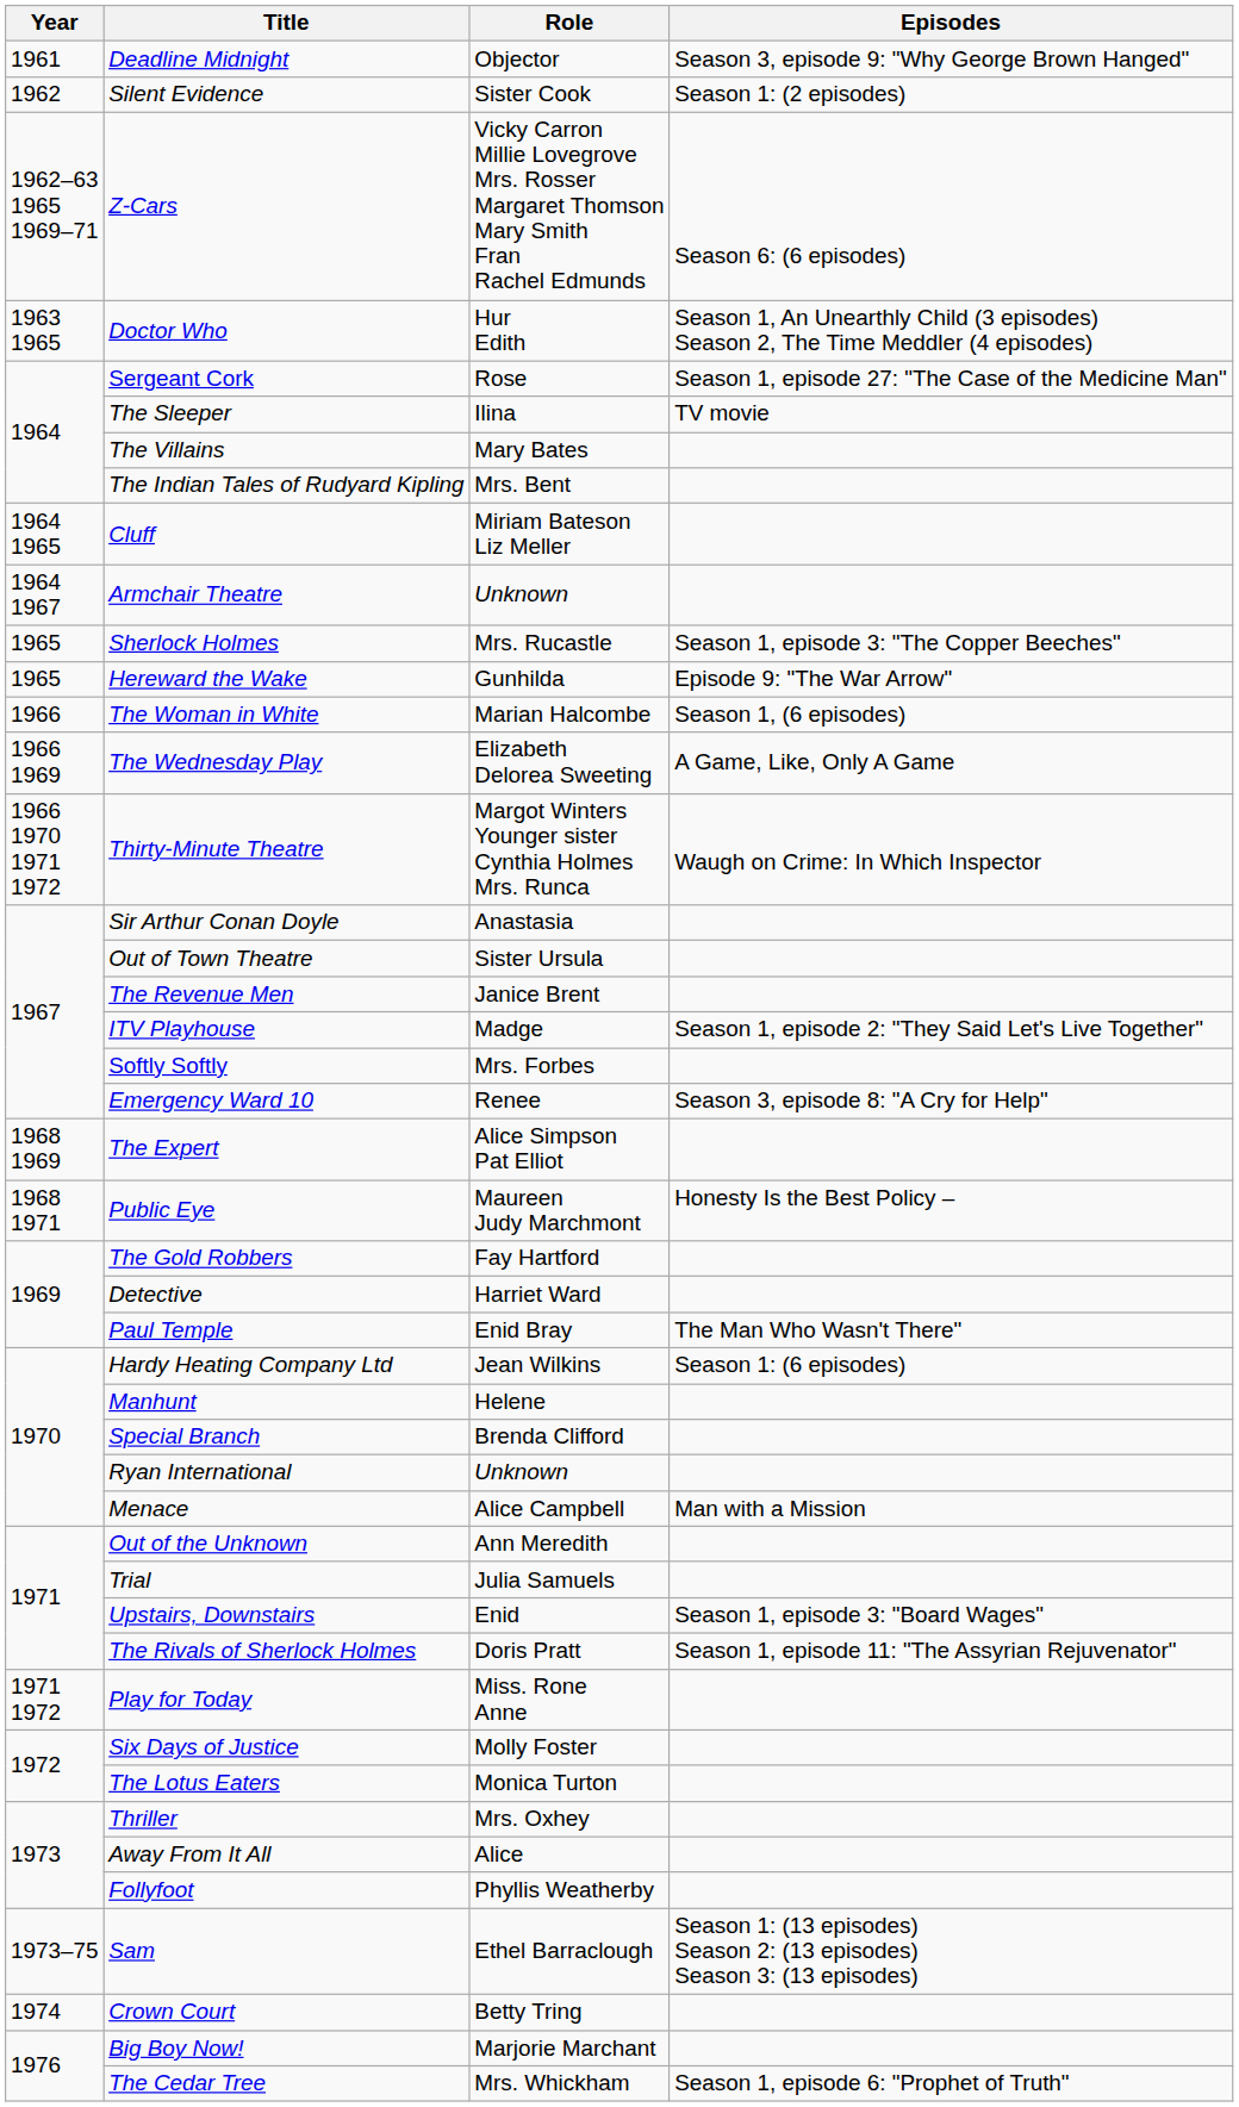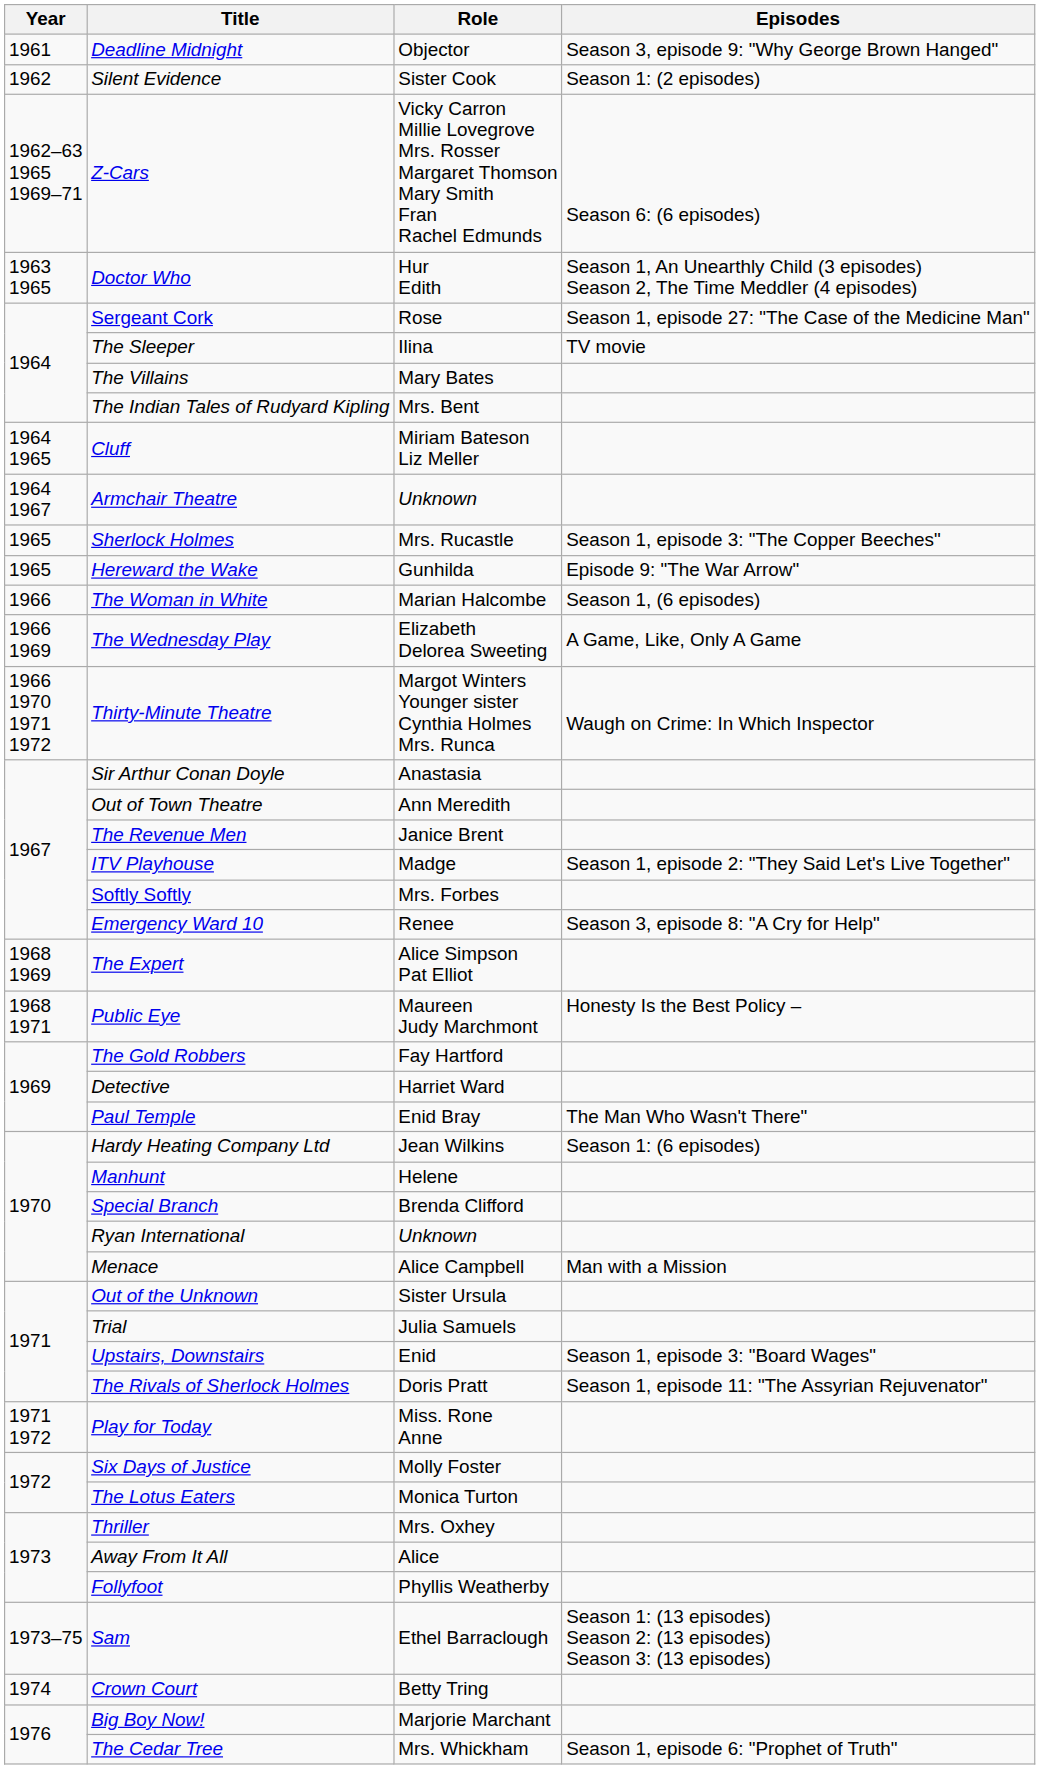 <table class="wikitable sortable">
 <tr>
 <th>Year</th>
 <th>Title</th>
 <th>Role</th>
 <th>Episodes</th>
 </tr>
 <tr>
 <td>1961</td>
 <td><em><a href='#'>Deadline Midnight</a></em></td>
 <td>Objector</td>
 <td>Season 3, episode 9: "Why George Brown Hanged"</td>
 </tr>
 <tr>
 <td>1962</td>
 <td><em>Silent Evidence</em></td>
 <td>Sister Cook</td>
 <td>Season 1: (2 episodes)</td>
 </tr>
 <tr>
 <td>1962–63<br>1965<br>1969–71</td>
 <td><em><a href='#'>Z-Cars</a></em></td>
 <td>Vicky Carron<br>Millie Lovegrove<br>Mrs. Rosser<br>Margaret Thomson<br>Mary Smith<br>Fran<br>Rachel Edmunds</td>
 <td><br><br><br><br>Season 6: (6 episodes)</td>
 </tr>
 <tr>
 <td>1963<br>1965</td>
 <td><em><a href='#'>Doctor Who</a></em></td>
 <td>Hur<br>Edith</td>
 <td>Season 1, An Unearthly Child (3 episodes)<br>Season 2, The Time Meddler (4 episodes)</td>
 </tr>
 <tr>
 <td rowspan="4">1964</td>
 <td><a href='#'>Sergeant Cork</a></td>
 <td>Rose</td>
 <td>Season 1, episode 27: "The Case of the Medicine Man"</td>
 </tr>
 <tr>
 <td><em>The Sleeper</em></td>
 <td>Ilina</td>
 <td>TV movie</td>
 </tr>
 <tr>
 <td><em>The Villains</em></td>
 <td>Mary Bates</td>
 <td></td>
 </tr>
 <tr>
 <td><em>The Indian Tales of Rudyard Kipling</em></td>
 <td>Mrs. Bent</td>
 <td></td>
 </tr>
 <tr>
 <td>1964<br>1965</td>
 <td><em><a href='#'>Cluff</a></em></td>
 <td>Miriam Bateson<br>Liz Meller</td>
 <td><br></td>
 </tr>
 <tr>
 <td>1964<br>1967</td>
 <td><em><a href='#'>Armchair Theatre</a></em></td>
 <td><em>Unknown</em></td>
 <td></td>
 </tr>
 <tr>
 <td>1965</td>
 <td><em><a href='#'>Sherlock Holmes</a></em></td>
 <td>Mrs. Rucastle</td>
 <td>Season 1, episode 3: "The Copper Beeches"</td>
 </tr>
 <tr>
 <td>1965</td>
 <td><em><a href='#'>Hereward the Wake</a></em></td>
 <td>Gunhilda</td>
 <td>Episode 9: "The War Arrow"</td>
 </tr>
 <tr>
 <td>1966</td>
 <td><em><a href='#'>The Woman in White</a></em></td>
 <td>Marian Halcombe</td>
 <td>Season 1, (6 episodes)</td>
 </tr>
 <tr>
 <td>1966<br>1969</td>
 <td><em><a href='#'>The Wednesday Play</a></em></td>
 <td>Elizabeth<br>Delorea Sweeting</td>
 <td>A Game, Like, Only A Game<br></td>
 </tr>
 <tr>
 <td>1966<br>1970<br>1971<br>1972</td>
 <td><em><a href='#'>Thirty-Minute Theatre</a></em></td>
 <td>Margot Winters<br>Younger sister<br>Cynthia Holmes<br>Mrs. Runca</td>
 <td><br><br>Waugh on Crime: In Which Inspector<br><br></td>
 </tr>
 <tr>
 <td rowspan="6">1967</td>
 <td><em>Sir Arthur Conan Doyle</em></td>
 <td>Anastasia</td>
 <td></td>
 </tr>
 <tr>
 <td><em>Out of Town Theatre</em></td>
-<td>Sister Ursula</td>
+<td>Ann Meredith</td>
 <td></td>
 </tr>
 <tr>
 <td><em><a href='#'>The Revenue Men</a></em></td>
 <td>Janice Brent</td>
 <td></td>
 </tr>
 <tr>
 <td><em><a href='#'>ITV Playhouse</a></em></td>
 <td>Madge</td>
 <td>Season 1, episode 2: "They Said Let's Live Together"</td>
 </tr>
 <tr>
 <td><a href='#'>Softly Softly</a></td>
 <td>Mrs. Forbes</td>
 <td></td>
 </tr>
 <tr>
 <td><em><a href='#'>Emergency Ward 10</a></em></td>
 <td>Renee</td>
 <td>Season 3, episode 8: "A Cry for Help"</td>
 </tr>
 <tr>
 <td>1968<br>1969</td>
 <td><em><a href='#'>The Expert</a></em></td>
 <td>Alice Simpson<br>Pat Elliot</td>
 <td><br></td>
 </tr>
 <tr>
 <td>1968<br>1971</td>
 <td><em><a href='#'>Public Eye</a></em></td>
 <td>Maureen<br>Judy Marchmont</td>
 <td>Honesty Is the Best Policy –<br><br></td>
 </tr>
 <tr>
 <td rowspan="3">1969</td>
 <td><em><a href='#'>The Gold Robbers</a></em></td>
 <td>Fay Hartford</td>
 <td></td>
 </tr>
 <tr>
 <td><em>Detective</em></td>
 <td>Harriet Ward</td>
 <td></td>
 </tr>
 <tr>
 <td><em><a href='#'>Paul Temple</a></em></td>
 <td>Enid Bray</td>
 <td>The Man Who Wasn't There"</td>
 </tr>
 <tr>
 <td rowspan="5">1970</td>
 <td><em>Hardy Heating Company Ltd</em></td>
 <td>Jean Wilkins</td>
 <td>Season 1: (6 episodes)</td>
 </tr>
 <tr>
 <td><em><a href='#'>Manhunt</a></em></td>
 <td>Helene</td>
 <td></td>
 </tr>
 <tr>
 <td><em><a href='#'>Special Branch</a></em></td>
 <td>Brenda Clifford</td>
 <td></td>
 </tr>
 <tr>
 <td><em>Ryan International</em></td>
 <td><em>Unknown</em></td>
 <td></td>
 </tr>
 <tr>
 <td><em>Menace</em></td>
 <td>Alice Campbell</td>
 <td>Man with a Mission</td>
 </tr>
 <tr>
 <td rowspan="4">1971</td>
 <td><em><a href='#'>Out of the Unknown</a></em></td>
-<td>Ann Meredith</td>
+<td>Sister Ursula</td>
 <td></td>
 </tr>
 <tr>
 <td><em>Trial</em></td>
 <td>Julia Samuels</td>
 <td></td>
 </tr>
 <tr>
 <td><em><a href='#'>Upstairs, Downstairs</a></em></td>
 <td>Enid</td>
 <td>Season 1, episode 3: "Board Wages"</td>
 </tr>
 <tr>
 <td><em><a href='#'>The Rivals of Sherlock Holmes</a></em></td>
 <td>Doris Pratt</td>
 <td>Season 1, episode 11: "The Assyrian Rejuvenator"</td>
 </tr>
 <tr>
 <td>1971<br>1972</td>
 <td><em><a href='#'>Play for Today</a></em></td>
 <td>Miss. Rone<br>Anne</td>
 <td><br></td>
 </tr>
 <tr>
 <td rowspan="2">1972</td>
 <td><em><a href='#'>Six Days of Justice</a></em></td>
 <td>Molly Foster</td>
 <td></td>
 </tr>
 <tr>
 <td><em><a href='#'>The Lotus Eaters</a></em></td>
 <td>Monica Turton</td>
 <td></td>
 </tr>
 <tr>
 <td rowspan="3">1973</td>
 <td><em><a href='#'>Thriller</a></em></td>
 <td>Mrs. Oxhey</td>
 <td></td>
 </tr>
 <tr>
 <td><em>Away From It All</em></td>
 <td>Alice</td>
 <td></td>
 </tr>
 <tr>
 <td><em><a href='#'>Follyfoot</a></em></td>
 <td>Phyllis Weatherby</td>
 <td></td>
 </tr>
 <tr>
 <td>1973–75</td>
 <td><em><a href='#'>Sam</a></em></td>
 <td>Ethel Barraclough</td>
 <td>Season 1: (13 episodes)<br>Season 2: (13 episodes)<br>Season 3: (13 episodes)</td>
 </tr>
 <tr>
 <td>1974</td>
 <td><em><a href='#'>Crown Court</a></em></td>
 <td>Betty Tring</td>
 <td></td>
 </tr>
 <tr>
 <td rowspan="2">1976</td>
 <td><em><a href='#'>Big Boy Now!</a></em></td>
 <td>Marjorie Marchant</td>
 <td></td>
 </tr>
 <tr>
 <td><em><a href='#'>The Cedar Tree</a></em></td>
 <td>Mrs. Whickham</td>
 <td>Season 1, episode 6: "Prophet of Truth"</td>
 </tr>
 </table>
